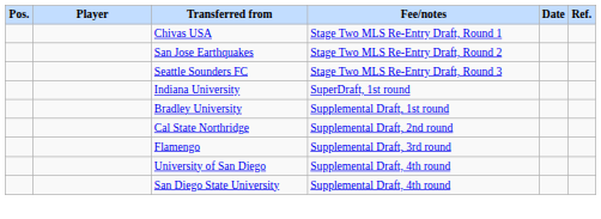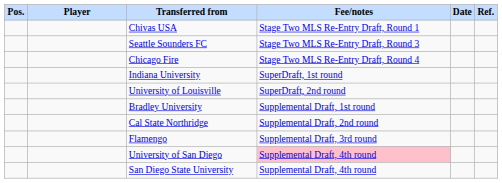 <table class="wikitable sortable" style="text-align:left; font-size:95%;">
 <tr>
 <th style="background:#c2ddff; width:30px;"><strong>Pos.</strong></th>
 <th style="background:#c2ddff; width:150px;"><strong>Player</strong></th>
 <th style="background:#c2ddff; width:200px;"><strong>Transferred from</strong></th>
 <th style="background:#c2ddff; width:300px;"><strong>Fee/notes</strong></th>
 <th style="background:#c2ddff; width:30px;"><strong>Date</strong></th>
 <th style="background:#c2ddff; width:30px;"><strong>Ref.</strong></th>
 </tr>
 <tr>
 <td align=center></td>
 <td></td>
 <td> <a href='#'>Chivas USA</a></td>
 <td><a href='#'>Stage Two MLS Re-Entry Draft, Round 1</a></td>
 <td></td>
 <td></td>
 </tr>
 <tr>
 <td align=center></td>
 <td></td>
-<td> <a href='#'>San Jose Earthquakes</a></td>
-<td><a href='#'>Stage Two MLS Re-Entry Draft, Round 2</a></td>
-<td></td>
-<td></td>
-</tr>
-<tr>
-<td align=center></td>
-<td></td>
 <td> <a href='#'>Seattle Sounders FC</a></td>
 <td><a href='#'>Stage Two MLS Re-Entry Draft, Round 3</a></td>
 <td></td>
 <td></td>
 </tr>
 <tr>
 <td align=center></td>
 <td></td>
+<td> <a href='#'>Chicago Fire</a></td>
+<td><a href='#'>Stage Two MLS Re-Entry Draft, Round 4</a></td>
+<td></td>
+<td></td>
+</tr>
+<tr>
+<td align=center></td>
+<td></td>
 <td> <a href='#'>Indiana University</a></td>
 <td><a href='#'>SuperDraft, 1st round</a></td>
+<td></td>
+<td></td>
+</tr>
+<tr>
+<td align=center></td>
+<td></td>
+<td> <a href='#'>University of Louisville</a></td>
+<td><a href='#'>SuperDraft, 2nd round</a></td>
 <td></td>
 <td></td>
 </tr>
 <tr>
 <td align=center></td>
 <td></td>
 <td> <a href='#'>Bradley University</a></td>
 <td><a href='#'>Supplemental Draft, 1st round</a></td>
 <td></td>
 <td></td>
 </tr>
 <tr>
 <td align=center></td>
 <td></td>
 <td> <a href='#'>Cal State Northridge</a></td>
 <td><a href='#'>Supplemental Draft, 2nd round</a></td>
 <td></td>
 <td></td>
 </tr>
 <tr>
 <td align=center></td>
 <td></td>
 <td> <a href='#'>Flamengo</a></td>
 <td><a href='#'>Supplemental Draft, 3rd round</a></td>
 <td></td>
 <td></td>
 </tr>
 <tr>
 <td align=center></td>
 <td></td>
 <td> <a href='#'>University of San Diego</a></td>
-<td><a href='#'>Supplemental Draft, 4th round</a></td>
+<td style="background: pink;"><a href='#'>Supplemental Draft, 4th round</a></td>
 <td></td>
 <td></td>
 </tr>
 <tr>
 <td align=center></td>
 <td></td>
 <td> <a href='#'>San Diego State University</a></td>
 <td><a href='#'>Supplemental Draft, 4th round</a></td>
 <td></td>
 <td></td>
 </tr>
 </table>
